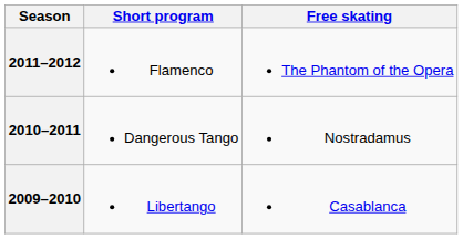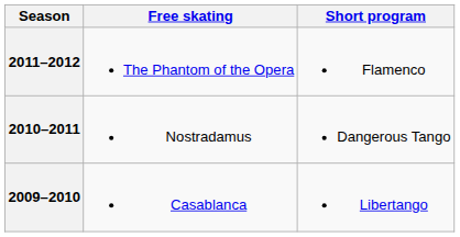 <table class="wikitable" style="text-align:center">
 <tr>
 <th>Season</th>
+<th><a href='#'>Free skating</a></th>
 <th><a href='#'>Short program</a></th>
-<th><a href='#'>Free skating</a></th>
 </tr>
 <tr>
 <th>2011–2012 <br> </th>
+<td><br><ul><li><a href='#'>The Phantom of the Opera</a> <br></li></ul></td>
 <td><br><ul><li>Flamenco <br></li></ul></td>
-<td><br><ul><li><a href='#'>The Phantom of the Opera</a> <br></li></ul></td>
 </tr>
 <tr>
 <th>2010–2011 <br> </th>
+<td><br><ul><li>Nostradamus <br></li></ul></td>
 <td><br><ul><li>Dangerous Tango <br></li></ul></td>
-<td><br><ul><li>Nostradamus <br></li></ul></td>
 </tr>
 <tr>
 <th>2009–2010 <br> </th>
+<td><br><ul><li><a href='#'>Casablanca</a> <br></li></ul></td>
 <td><br><ul><li><a href='#'>Libertango</a> <br></li></ul></td>
-<td><br><ul><li><a href='#'>Casablanca</a> <br></li></ul></td>
 </tr>
 </table>
